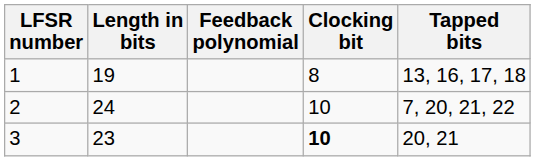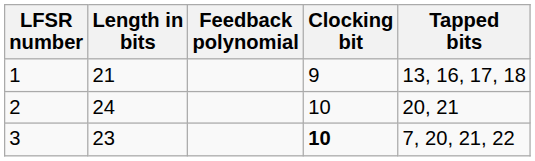 <table class="wikitable">
 <tr>
 <th>LFSR<br>number</th>
 <th>Length in <br>bits</th>
 <th>Feedback<br> polynomial</th>
 <th>Clocking <br>bit</th>
 <th>Tapped <br>bits</th>
 </tr>
 <tr>
 <td>1</td>
-<td>19</td>
+<td>21</td>
 <td></td>
-<td>8</td>
+<td>9</td>
 <td>13, 16, 17, 18</td>
 </tr>
 <tr>
 <td>2</td>
 <td>24</td>
 <td></td>
 <td>10</td>
-<td>7, 20, 21, 22</td>
+<td>20, 21</td>
 </tr>
 <tr>
 <td>3</td>
 <td>23</td>
 <td></td>
 <td><strong>10</strong></td>
-<td>20, 21</td>
+<td>7, 20, 21, 22</td>
 </tr>
 </table>
